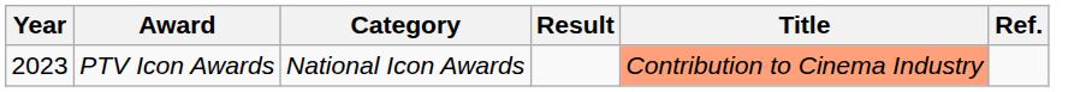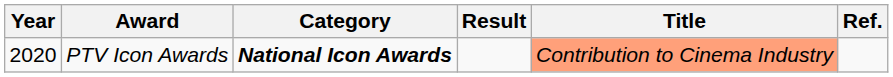 <table class="wikitable">
 <tr>
 <th>Year</th>
 <th>Award</th>
 <th>Category</th>
 <th>Result</th>
 <th>Title</th>
 <th>Ref.</th>
 </tr>
 <tr>
-<td>2023</td>
+<td>2020</td>
 <td><em>PTV Icon Awards</em></td>
-<td><em>National Icon Awards</em></td>
+<td><strong><em>National Icon Awards</em></strong></td>
 <td></td>
 <td style="background: lightsalmon;"><em>Contribution to Cinema Industry</em></td>
 <td></td>
 </tr>
 </table>
